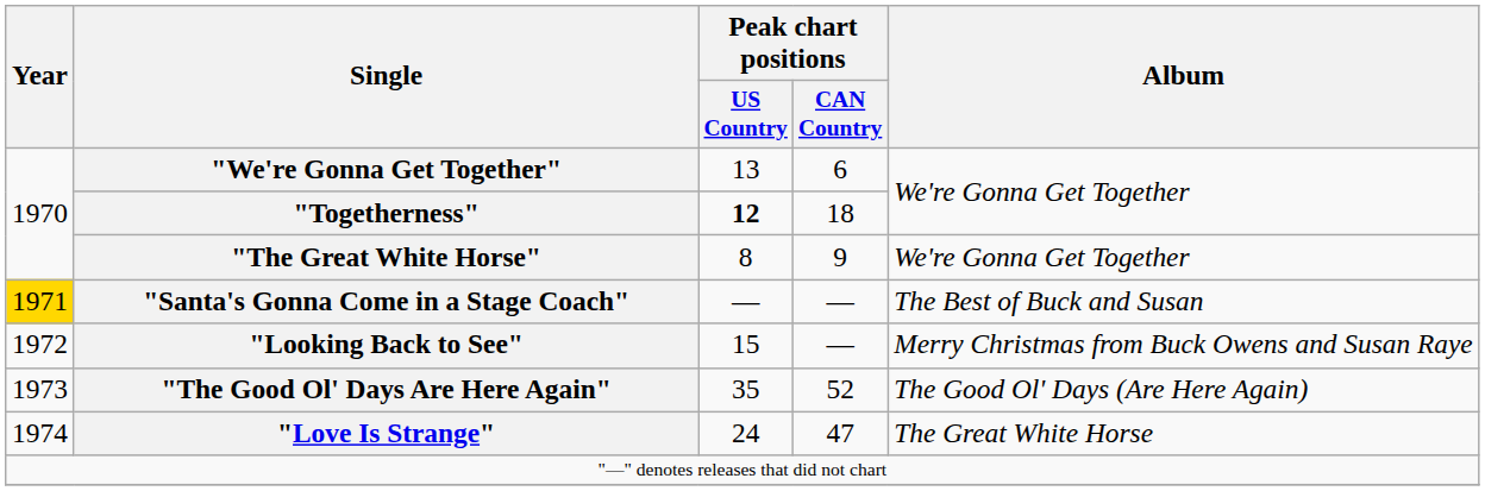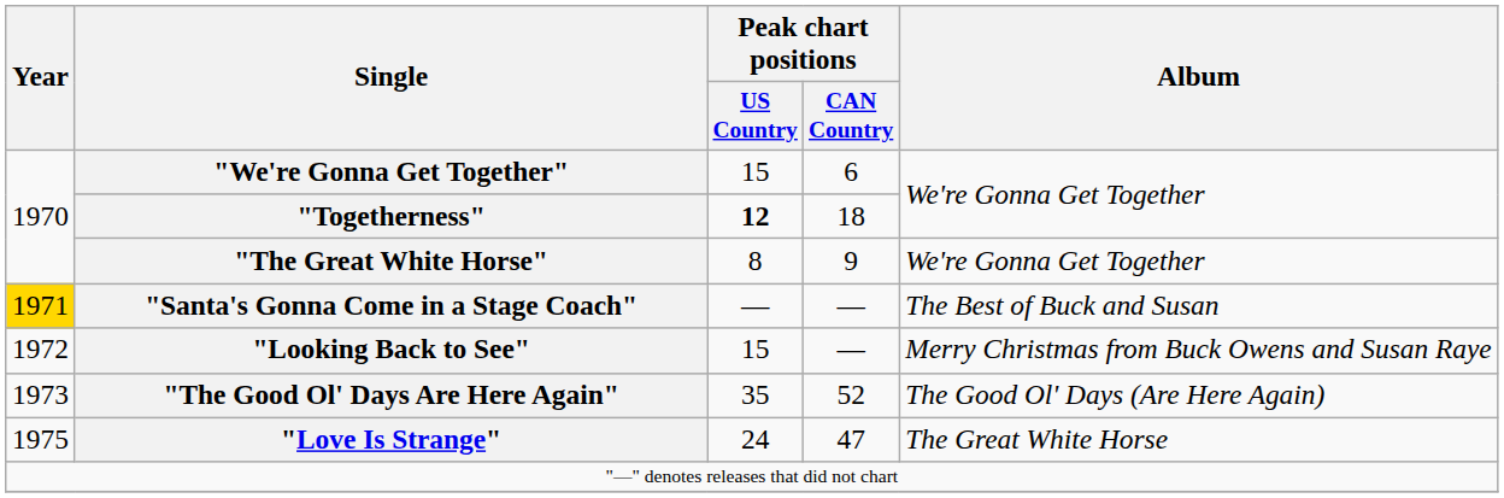 <table class="wikitable plainrowheaders" style="text-align:center;">
 <tr>
 <th rowspan="2">Year</th>
 <th rowspan="2" style="width:22em;">Single</th>
 <th colspan="2">Peak chart<br>positions</th>
 <th rowspan="2">Album</th>
 </tr>
 <tr style="font-size:smaller;">
 <th width="45"><a href='#'>US Country</a><br></th>
 <th width="45"><a href='#'>CAN Country</a><br></th>
 </tr>
 <tr>
 <td rowspan="3">1970</td>
 <th scope="row">"We're Gonna Get Together"</th>
-<td>13</td>
+<td>15</td>
 <td>6</td>
 <td align="left" rowspan="2"><em>We're Gonna Get Together</em></td>
 </tr>
 <tr>
 <th scope="row">"Togetherness"</th>
 <td><strong>12</strong></td>
 <td>18</td>
 </tr>
 <tr>
 <th scope="row">"The Great White Horse"</th>
 <td>8</td>
 <td>9</td>
 <td align="left"><em>We're Gonna Get Together</em></td>
 </tr>
 <tr>
 <td style="background: gold;">1971</td>
 <th scope="row">"Santa's Gonna Come in a Stage Coach"</th>
 <td>—</td>
 <td>—</td>
 <td align="left"><em>The Best of Buck and Susan</em></td>
 </tr>
 <tr>
 <td>1972</td>
 <th scope="row">"Looking Back to See"</th>
 <td>15</td>
 <td>—</td>
 <td align="left"><em>Merry Christmas from Buck Owens and Susan Raye</em></td>
 </tr>
 <tr>
 <td>1973</td>
 <th scope="row">"The Good Ol' Days Are Here Again"</th>
 <td>35</td>
 <td>52</td>
 <td align="left"><em>The Good Ol' Days (Are Here Again)</em></td>
 </tr>
 <tr>
-<td>1974</td>
+<td>1975</td>
 <th scope="row">"<a href='#'>Love Is Strange</a>"</th>
 <td>24</td>
 <td>47</td>
 <td align="left"><em>The Great White Horse</em></td>
 </tr>
 <tr>
 <td colspan="5" style="font-size: 8pt">"—" denotes releases that did not chart</td>
 </tr>
 <tr>
 </tr>
 </table>
